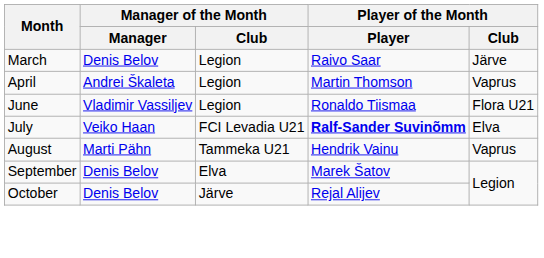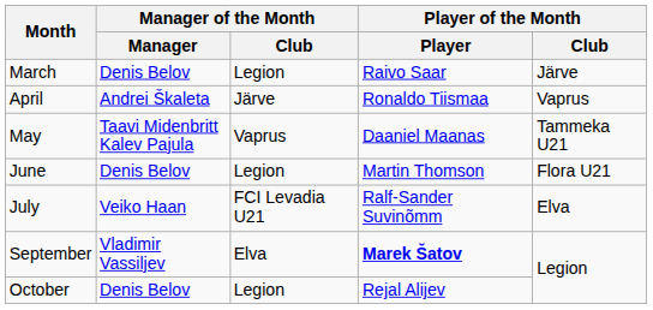 <table class="wikitable">
 <tr>
 <th rowspan=2>Month</th>
 <th colspan=2>Manager of the Month</th>
 <th colspan=2>Player of the Month</th>
 </tr>
 <tr>
 <th>Manager</th>
 <th>Club</th>
 <th>Player</th>
 <th>Club</th>
 </tr>
 <tr>
 <td>March</td>
 <td> <a href='#'>Denis Belov</a></td>
 <td>Legion</td>
 <td> <a href='#'>Raivo Saar</a></td>
 <td>Järve</td>
 </tr>
 <tr>
 <td>April</td>
 <td> <a href='#'>Andrei Škaleta</a></td>
-<td>Legion</td>
-<td> <a href='#'>Martin Thomson</a></td>
+<td>Järve</td>
+<td> <a href='#'>Ronaldo Tiismaa</a></td>
 <td>Vaprus</td>
 </tr>
 <tr>
+<td>May</td>
+<td> <a href='#'>Taavi Midenbritt</a><br> <a href='#'>Kalev Pajula</a></td>
+<td>Vaprus</td>
+<td> <a href='#'>Daaniel Maanas</a></td>
+<td>Tammeka U21</td>
+</tr>
+<tr>
 <td>June</td>
-<td> <a href='#'>Vladimir Vassiljev</a></td>
+<td> <a href='#'>Denis Belov</a></td>
 <td>Legion</td>
-<td> <a href='#'>Ronaldo Tiismaa</a></td>
+<td> <a href='#'>Martin Thomson</a></td>
 <td>Flora U21</td>
 </tr>
 <tr>
 <td>July</td>
 <td> <a href='#'>Veiko Haan</a></td>
 <td>FCI Levadia U21</td>
-<td><strong> <a href='#'>Ralf-Sander Suvinõmm</a></strong></td>
+<td> <a href='#'>Ralf-Sander Suvinõmm</a></td>
 <td>Elva</td>
 </tr>
 <tr>
-<td>August</td>
-<td> <a href='#'>Marti Pähn</a></td>
-<td>Tammeka U21</td>
-<td> <a href='#'>Hendrik Vainu</a></td>
-<td>Vaprus</td>
-</tr>
-<tr>
 <td>September</td>
-<td> <a href='#'>Denis Belov</a></td>
+<td> <a href='#'>Vladimir Vassiljev</a></td>
 <td>Elva</td>
-<td> <a href='#'>Marek Šatov</a></td>
+<td><strong> <a href='#'>Marek Šatov</a></strong></td>
 <td rowspan=2>Legion</td>
 </tr>
 <tr>
 <td>October</td>
 <td> <a href='#'>Denis Belov</a></td>
-<td>Järve</td>
+<td>Legion</td>
 <td> <a href='#'>Rejal Alijev</a></td>
 </tr>
 </table>
